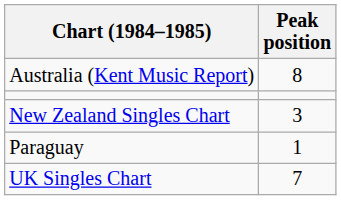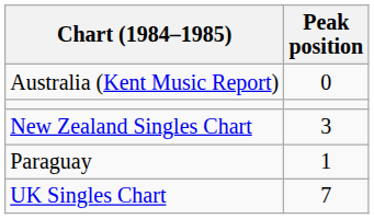 <table class="wikitable sortable">
 <tr>
 <th>Chart (1984–1985)</th>
 <th>Peak<br>position</th>
 </tr>
 <tr>
 <td>Australia (<a href='#'>Kent Music Report</a>)</td>
-<td align="center">8</td>
+<td align="center">0</td>
 </tr>
 <tr>
 <td></td>
 </tr>
 <tr>
 <td><a href='#'>New Zealand Singles Chart</a></td>
 <td align="center">3</td>
 </tr>
 <tr>
 <td>Paraguay</td>
 <td align="center">1</td>
 </tr>
 <tr>
 <td><a href='#'>UK Singles Chart</a></td>
 <td align="center">7</td>
 </tr>
 </table>
